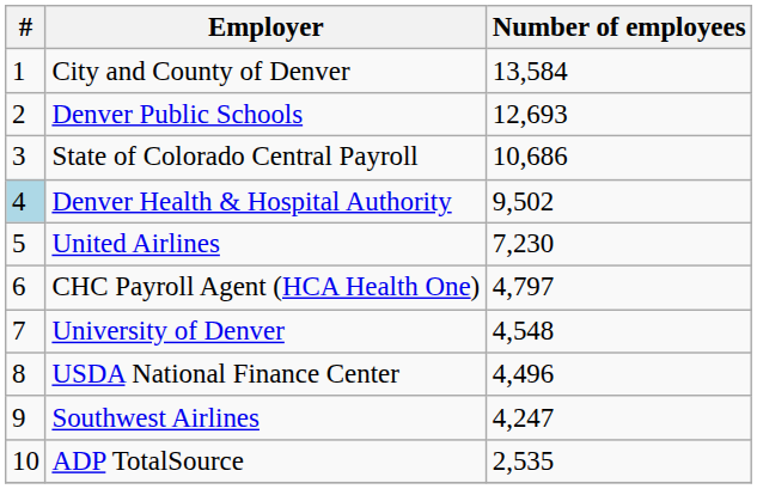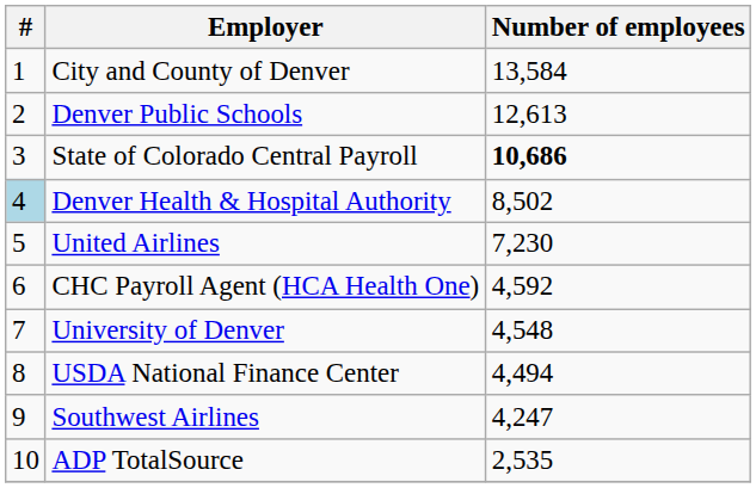 <table class="wikitable sortable">
 <tr>
 <th>#</th>
 <th>Employer</th>
 <th>Number of employees</th>
 </tr>
 <tr>
 <td>1</td>
 <td>City and County of Denver</td>
 <td>13,584</td>
 </tr>
 <tr>
 <td>2</td>
 <td><a href='#'>Denver Public Schools</a></td>
-<td>12,693</td>
+<td>12,613</td>
 </tr>
 <tr>
 <td>3</td>
 <td>State of Colorado Central Payroll</td>
-<td>10,686</td>
+<td><strong>10,686</strong></td>
 </tr>
 <tr>
 <td style="background: lightblue;">4</td>
 <td><a href='#'>Denver Health & Hospital Authority</a></td>
-<td>9,502</td>
+<td>8,502</td>
 </tr>
 <tr>
 <td>5</td>
 <td><a href='#'>United Airlines</a></td>
 <td>7,230</td>
 </tr>
 <tr>
 <td>6</td>
 <td>CHC Payroll Agent (<a href='#'>HCA Health One</a>)</td>
-<td>4,797</td>
+<td>4,592</td>
 </tr>
 <tr>
 <td>7</td>
 <td><a href='#'>University of Denver</a></td>
 <td>4,548</td>
 </tr>
 <tr>
 <td>8</td>
 <td><a href='#'>USDA</a> National Finance Center</td>
-<td>4,496</td>
+<td>4,494</td>
 </tr>
 <tr>
 <td>9</td>
 <td><a href='#'>Southwest Airlines</a></td>
 <td>4,247</td>
 </tr>
 <tr>
 <td>10</td>
 <td><a href='#'>ADP</a> TotalSource</td>
 <td>2,535</td>
 </tr>
 <tr>
 </tr>
 </table>
